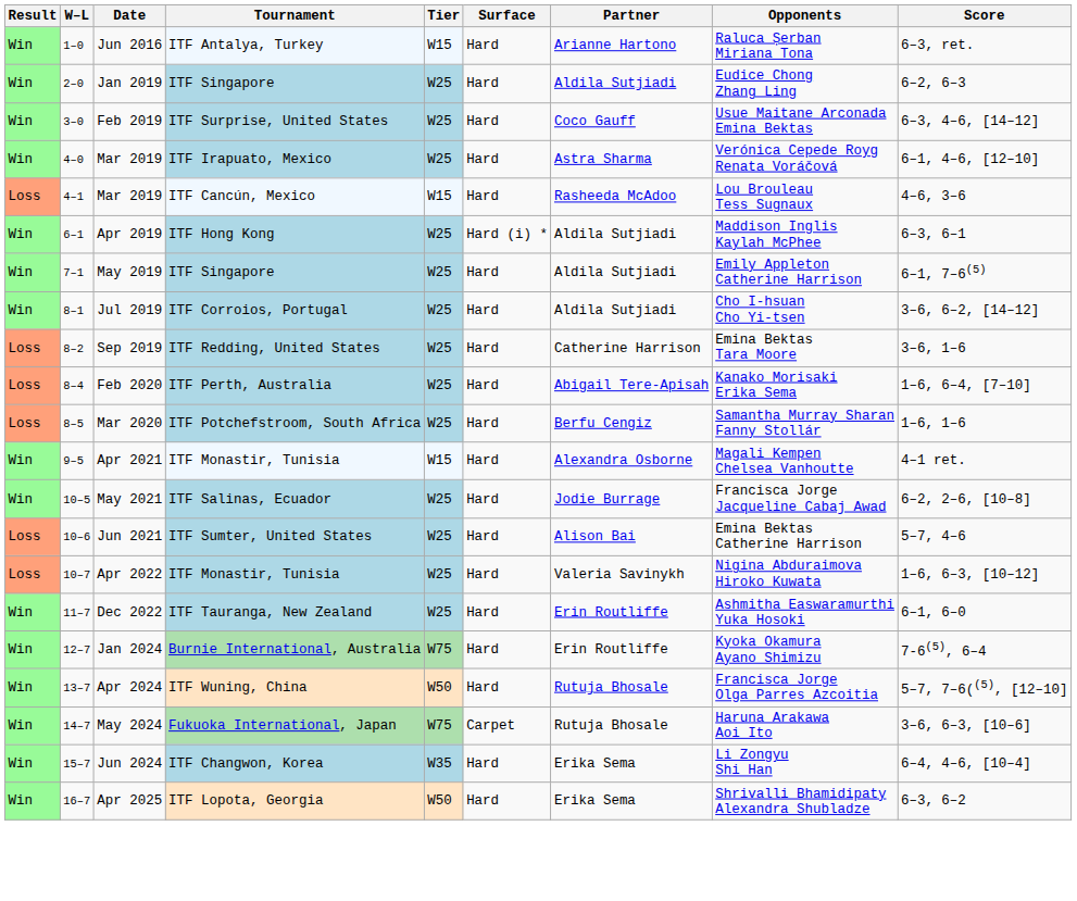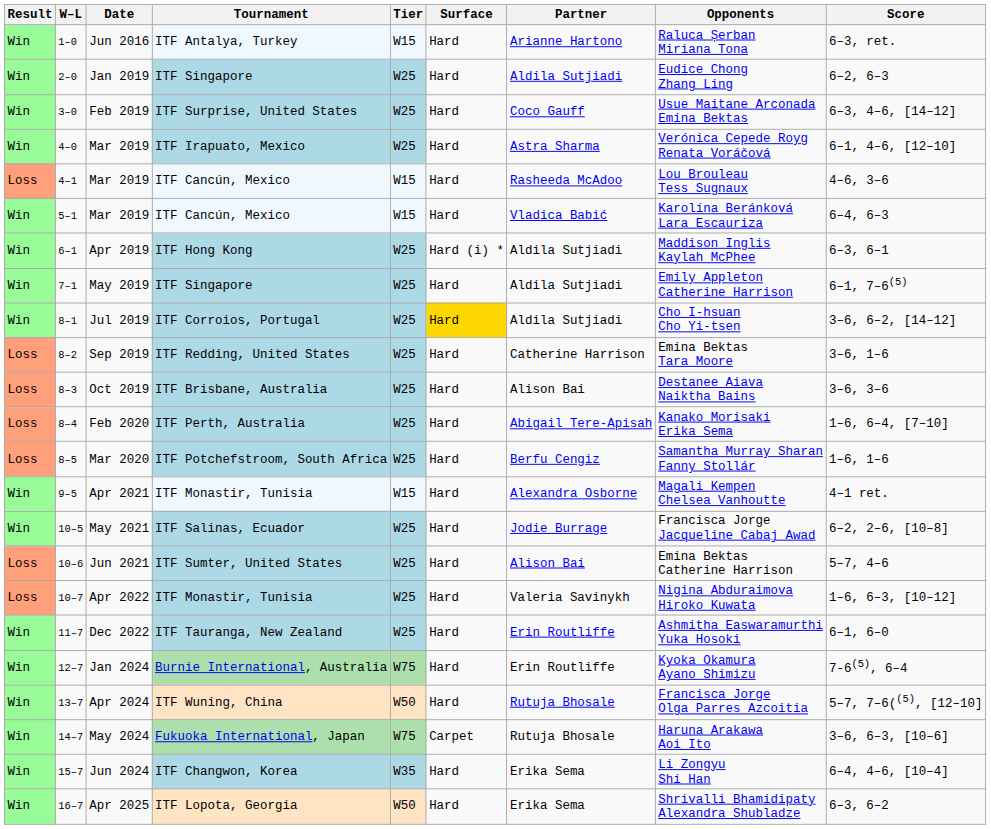 <table class="sortable wikitable">
 <tr>
 <th>Result</th>
 <th class="unsortable">W–L</th>
 <th>Date</th>
 <th>Tournament</th>
 <th>Tier</th>
 <th>Surface</th>
 <th>Partner</th>
 <th>Opponents</th>
 <th class="unsortable">Score</th>
 </tr>
 <tr>
 <td style="background:#98fb98;">Win</td>
 <td><small>1–0</small></td>
 <td>Jun 2016</td>
 <td style="background:#f0f8ff;">ITF Antalya, Turkey</td>
 <td style="background:#f0f8ff;">W15</td>
 <td>Hard</td>
 <td> <a href='#'>Arianne Hartono</a></td>
 <td> <a href='#'>Raluca Șerban</a> <br>  <a href='#'>Miriana Tona</a></td>
 <td>6–3, ret.</td>
 </tr>
 <tr>
 <td style="background:#98fb98;">Win</td>
 <td><small>2–0</small></td>
 <td>Jan 2019</td>
 <td style="background:lightblue;">ITF Singapore</td>
 <td style="background:lightblue;">W25</td>
 <td>Hard</td>
 <td> <a href='#'>Aldila Sutjiadi</a></td>
 <td> <a href='#'>Eudice Chong</a> <br>  <a href='#'>Zhang Ling</a></td>
 <td>6–2, 6–3</td>
 </tr>
 <tr>
 <td style="background:#98fb98;">Win</td>
 <td><small>3–0</small></td>
 <td>Feb 2019</td>
 <td style="background:lightblue;">ITF Surprise, United States</td>
 <td style="background:lightblue;">W25</td>
 <td>Hard</td>
 <td> <a href='#'>Coco Gauff</a></td>
 <td> <a href='#'>Usue Maitane Arconada</a> <br>  <a href='#'>Emina Bektas</a></td>
 <td>6–3, 4–6, [14–12]</td>
 </tr>
 <tr>
 <td style="background:#98fb98;">Win</td>
 <td><small>4–0</small></td>
 <td>Mar 2019</td>
 <td style="background:lightblue;">ITF Irapuato, Mexico</td>
 <td style="background:lightblue;">W25</td>
 <td>Hard</td>
 <td> <a href='#'>Astra Sharma</a></td>
 <td> <a href='#'>Verónica Cepede Royg</a> <br>  <a href='#'>Renata Voráčová</a></td>
 <td>6–1, 4–6, [12–10]</td>
 </tr>
 <tr>
 <td style="background:#ffa07a;">Loss</td>
 <td><small>4–1</small></td>
 <td>Mar 2019</td>
 <td style="background:#f0f8ff;">ITF Cancún, Mexico</td>
 <td style="background:#f0f8ff;">W15</td>
 <td>Hard</td>
 <td> <a href='#'>Rasheeda McAdoo</a></td>
 <td> <a href='#'>Lou Brouleau</a> <br>  <a href='#'>Tess Sugnaux</a></td>
 <td>4–6, 3–6</td>
 </tr>
 <tr>
 <td style="background:#98fb98;">Win</td>
+<td><small>5–1</small></td>
+<td>Mar 2019</td>
+<td style="background:#f0f8ff;">ITF Cancún, Mexico</td>
+<td style="background:#f0f8ff;">W15</td>
+<td>Hard</td>
+<td> <a href='#'>Vladica Babić</a></td>
+<td> <a href='#'>Karolína Beránková</a> <br>  <a href='#'>Lara Escauriza</a></td>
+<td>6–4, 6–3</td>
+</tr>
+<tr>
+<td style="background:#98fb98;">Win</td>
 <td><small>6–1</small></td>
 <td>Apr 2019</td>
 <td style="background:lightblue;">ITF Hong Kong</td>
 <td style="background:lightblue;">W25</td>
 <td>Hard (i) *</td>
 <td> Aldila Sutjiadi</td>
 <td> <a href='#'>Maddison Inglis</a> <br>  <a href='#'>Kaylah McPhee</a></td>
 <td>6–3, 6–1</td>
 </tr>
 <tr>
 <td style="background:#98fb98;">Win</td>
 <td><small>7–1</small></td>
 <td>May 2019</td>
 <td style="background:lightblue;">ITF Singapore</td>
 <td style="background:lightblue;">W25</td>
 <td>Hard</td>
 <td> Aldila Sutjiadi</td>
 <td> <a href='#'>Emily Appleton</a> <br>  <a href='#'>Catherine Harrison</a></td>
 <td>6–1, 7–6<sup>(5)</sup></td>
 </tr>
 <tr>
 <td style="background:#98fb98;">Win</td>
 <td><small>8–1</small></td>
 <td>Jul 2019</td>
 <td style="background:lightblue;">ITF Corroios, Portugal</td>
 <td style="background:lightblue;">W25</td>
-<td>Hard</td>
+<td style="background: gold;">Hard</td>
 <td> Aldila Sutjiadi</td>
 <td> <a href='#'>Cho I-hsuan</a> <br>  <a href='#'>Cho Yi-tsen</a></td>
 <td>3–6, 6–2, [14–12]</td>
 </tr>
 <tr>
 <td style="background:#ffa07a;">Loss</td>
 <td><small>8–2</small></td>
 <td>Sep 2019</td>
 <td style="background:lightblue;">ITF Redding, United States</td>
 <td style="background:lightblue;">W25</td>
 <td>Hard</td>
 <td> Catherine Harrison</td>
 <td> Emina Bektas <br>  <a href='#'>Tara Moore</a></td>
 <td>3–6, 1–6</td>
+</tr>
+<tr>
+<td style="background:#ffa07a;">Loss</td>
+<td><small>8–3</small></td>
+<td>Oct 2019</td>
+<td style="background:lightblue;">ITF Brisbane, Australia</td>
+<td style="background:lightblue;">W25</td>
+<td>Hard</td>
+<td> Alison Bai</td>
+<td> <a href='#'>Destanee Aiava</a> <br>  <a href='#'>Naiktha Bains</a></td>
+<td>3–6, 3–6</td>
 </tr>
 <tr>
 <td style="background:#ffa07a;">Loss</td>
 <td><small>8–4</small></td>
 <td>Feb 2020</td>
 <td style="background:lightblue;">ITF Perth, Australia</td>
 <td style="background:lightblue;">W25</td>
 <td>Hard</td>
 <td> <a href='#'>Abigail Tere-Apisah</a></td>
 <td> <a href='#'>Kanako Morisaki</a> <br>  <a href='#'>Erika Sema</a></td>
 <td>1–6, 6–4, [7–10]</td>
 </tr>
 <tr>
 <td style="background:#ffa07a;">Loss</td>
 <td><small>8–5</small></td>
 <td>Mar 2020</td>
 <td style="background:lightblue;">ITF Potchefstroom, South Africa</td>
 <td style="background:lightblue;">W25</td>
 <td>Hard</td>
 <td> <a href='#'>Berfu Cengiz</a></td>
 <td> <a href='#'>Samantha Murray Sharan</a> <br>  <a href='#'>Fanny Stollár</a></td>
 <td>1–6, 1–6</td>
 </tr>
 <tr>
 <td style="background:#98fb98;">Win</td>
 <td><small>9–5</small></td>
 <td>Apr 2021</td>
 <td style="background:#f0f8ff;">ITF Monastir, Tunisia</td>
 <td style="background:#f0f8ff;">W15</td>
 <td>Hard</td>
 <td> <a href='#'>Alexandra Osborne</a></td>
 <td> <a href='#'>Magali Kempen</a> <br>  <a href='#'>Chelsea Vanhoutte</a></td>
 <td>4–1 ret.</td>
 </tr>
 <tr>
 <td style="background:#98fb98;">Win</td>
 <td><small>10–5</small></td>
 <td>May 2021</td>
 <td style="background:lightblue;">ITF Salinas, Ecuador</td>
 <td style="background:lightblue;">W25</td>
 <td>Hard</td>
 <td> <a href='#'>Jodie Burrage</a></td>
 <td> Francisca Jorge <br>  <a href='#'>Jacqueline Cabaj Awad</a></td>
 <td>6–2, 2–6, [10–8]</td>
 </tr>
 <tr>
 <td style="background:#ffa07a;">Loss</td>
 <td><small>10–6</small></td>
 <td>Jun 2021</td>
 <td style="background:lightblue;">ITF Sumter, United States</td>
 <td style="background:lightblue;">W25</td>
 <td>Hard</td>
 <td> <a href='#'>Alison Bai</a></td>
 <td> Emina Bektas <br>  Catherine Harrison</td>
 <td>5–7, 4–6</td>
 </tr>
 <tr>
 <td style="background:#ffa07a;">Loss</td>
 <td><small>10–7</small></td>
 <td>Apr 2022</td>
 <td style="background:lightblue;">ITF Monastir, Tunisia</td>
 <td style="background:lightblue;">W25</td>
 <td>Hard</td>
 <td> Valeria Savinykh</td>
 <td> <a href='#'>Nigina Abduraimova</a> <br>  <a href='#'>Hiroko Kuwata</a></td>
 <td>1–6, 6–3, [10–12]</td>
 </tr>
 <tr>
 <td style="background:#98fb98;">Win</td>
 <td><small>11–7</small></td>
 <td>Dec 2022</td>
 <td style="background:lightblue;">ITF Tauranga, New Zealand</td>
 <td style="background:lightblue;">W25</td>
 <td>Hard</td>
 <td> <a href='#'>Erin Routliffe</a></td>
 <td> <a href='#'>Ashmitha Easwaramurthi</a> <br>  <a href='#'>Yuka Hosoki</a></td>
 <td>6–1, 6–0</td>
 </tr>
 <tr>
 <td style="background:#98fb98;">Win</td>
 <td><small>12–7</small></td>
 <td>Jan 2024</td>
 <td style="background:#addfad;"><a href='#'>Burnie International</a>, Australia</td>
 <td style="background:#addfad;">W75</td>
 <td>Hard</td>
 <td> Erin Routliffe</td>
 <td> <a href='#'>Kyoka Okamura</a> <br>  <a href='#'>Ayano Shimizu</a></td>
 <td>7-6<sup>(5)</sup>, 6–4</td>
 </tr>
 <tr>
 <td style="background:#98fb98;">Win</td>
 <td><small>13–7</small></td>
 <td>Apr 2024</td>
 <td style="background:#ffe4c4;">ITF Wuning, China</td>
 <td style="background:#ffe4c4;">W50</td>
 <td>Hard</td>
 <td> <a href='#'>Rutuja Bhosale</a></td>
 <td> <a href='#'>Francisca Jorge</a> <br>  <a href='#'>Olga Parres Azcoitia</a></td>
 <td>5–7, 7–6(<sup>(5)</sup>, [12–10]</td>
 </tr>
 <tr>
 <td style="background:#98fb98;">Win</td>
 <td><small>14–7</small></td>
 <td>May 2024</td>
 <td style="background:#addfad;"><a href='#'>Fukuoka International</a>, Japan</td>
 <td style="background:#addfad;">W75</td>
 <td>Carpet</td>
 <td> Rutuja Bhosale</td>
 <td> <a href='#'>Haruna Arakawa</a> <br>  <a href='#'>Aoi Ito</a></td>
 <td>3–6, 6–3, [10–6]</td>
 </tr>
 <tr>
 <td style="background:#98fb98;">Win</td>
 <td><small>15–7</small></td>
 <td>Jun 2024</td>
 <td style="background:lightblue;">ITF Changwon, Korea</td>
 <td style="background:lightblue;">W35</td>
 <td>Hard</td>
 <td> Erika Sema</td>
 <td> <a href='#'>Li Zongyu</a> <br>  <a href='#'>Shi Han</a></td>
 <td>6–4, 4–6, [10–4]</td>
 </tr>
 <tr>
 <td style="background:#98fb98;">Win</td>
 <td><small>16–7</small></td>
 <td>Apr 2025</td>
 <td style="background:#ffe4c4;">ITF Lopota, Georgia</td>
 <td style="background:#ffe4c4;">W50</td>
 <td>Hard</td>
 <td> Erika Sema</td>
 <td> <a href='#'>Shrivalli Bhamidipaty</a> <br>  <a href='#'>Alexandra Shubladze</a></td>
 <td>6–3, 6–2</td>
 </tr>
 </table>
